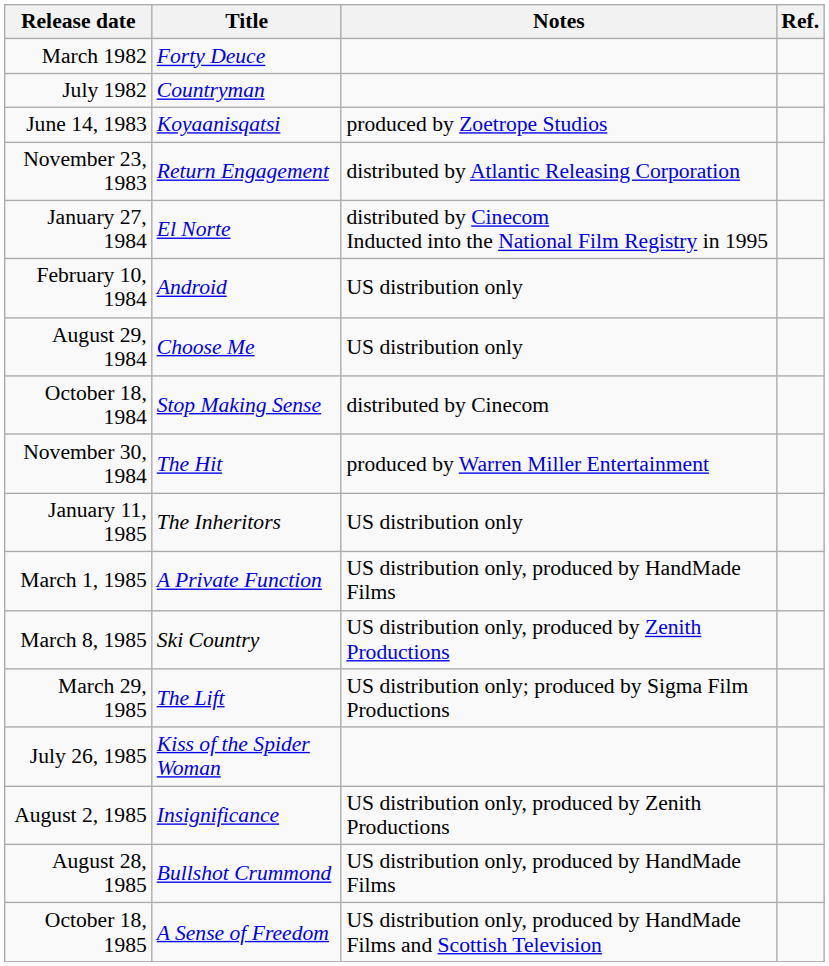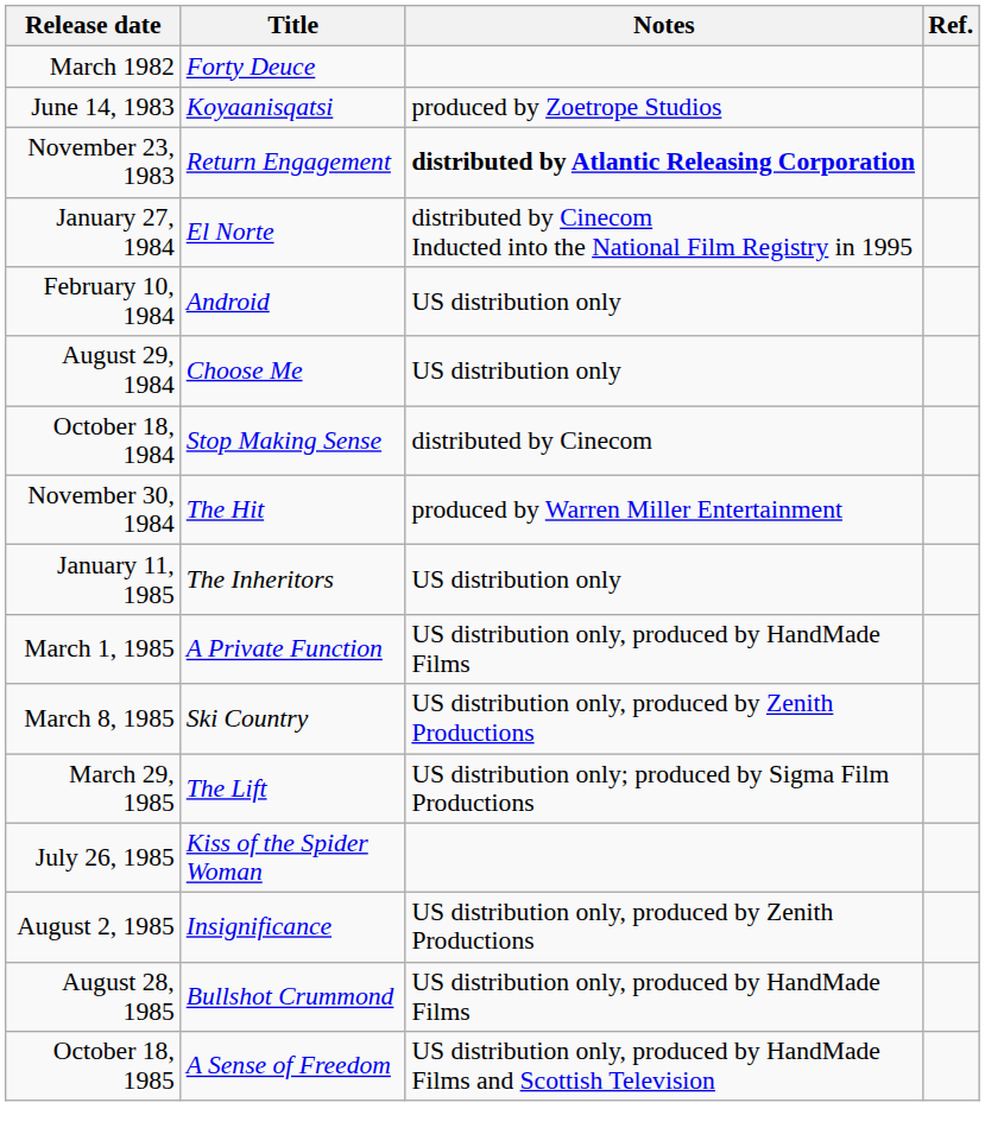 <table class="wikitable sortable">
 <tr>
 <th>Release date</th>
 <th>Title</th>
 <th>Notes</th>
 <th>Ref.</th>
 </tr>
 <tr>
 <td style="text-align:right;">March 1982</td>
 <td><em><a href='#'>Forty Deuce</a></em></td>
 <td></td>
 <td></td>
 </tr>
 <tr>
-<td style="text-align:right;">July 1982</td>
-<td><em><a href='#'>Countryman</a></em></td>
-<td></td>
-<td></td>
-</tr>
-<tr>
 <td style="text-align:right;">June 14, 1983</td>
 <td><em><a href='#'>Koyaanisqatsi</a></em></td>
 <td>produced by <a href='#'>Zoetrope Studios</a></td>
 <td></td>
 </tr>
 <tr>
 <td style="text-align:right;">November 23, 1983</td>
 <td><em><a href='#'>Return Engagement</a></em></td>
-<td>distributed by <a href='#'>Atlantic Releasing Corporation</a></td>
+<td><strong>distributed by <a href='#'>Atlantic Releasing Corporation</a></strong></td>
 <td></td>
 </tr>
 <tr>
 <td style="text-align:right;">January 27, 1984</td>
 <td><em><a href='#'>El Norte</a></em></td>
 <td>distributed by <a href='#'>Cinecom</a><br>Inducted into the <a href='#'>National Film Registry</a> in 1995</td>
 <td></td>
 </tr>
 <tr>
 <td style="text-align:right;">February 10, 1984</td>
 <td><em><a href='#'>Android</a></em></td>
 <td>US distribution only</td>
 <td></td>
 </tr>
 <tr>
 <td style="text-align:right;">August 29, 1984</td>
 <td><em><a href='#'>Choose Me</a></em></td>
 <td>US distribution only</td>
 <td></td>
 </tr>
 <tr>
 <td style="text-align:right;">October 18, 1984</td>
 <td><em><a href='#'>Stop Making Sense</a></em></td>
 <td>distributed by Cinecom</td>
 <td></td>
 </tr>
 <tr>
 <td style="text-align:right;">November 30, 1984</td>
 <td><em><a href='#'>The Hit</a></em></td>
 <td>produced by <a href='#'>Warren Miller Entertainment</a></td>
 <td></td>
 </tr>
 <tr>
 <td style="text-align:right;">January 11, 1985</td>
 <td><em>The Inheritors</em></td>
 <td>US distribution only</td>
 <td></td>
 </tr>
 <tr>
 <td style="text-align:right;">March 1, 1985</td>
 <td><em><a href='#'>A Private Function</a></em></td>
 <td>US distribution only, produced by HandMade Films</td>
 <td></td>
 </tr>
 <tr>
 <td style="text-align:right;">March 8, 1985</td>
 <td><em>Ski Country</em></td>
 <td>US distribution only, produced by <a href='#'>Zenith Productions</a></td>
 <td></td>
 </tr>
 <tr>
 <td style="text-align:right;">March 29, 1985</td>
 <td><em><a href='#'>The Lift</a></em></td>
 <td>US distribution only; produced by Sigma Film Productions</td>
 <td></td>
 </tr>
 <tr>
 <td style="text-align:right;">July 26, 1985</td>
 <td><em><a href='#'>Kiss of the Spider Woman</a></em></td>
 <td></td>
 <td></td>
 </tr>
 <tr>
 <td style="text-align:right;">August 2, 1985</td>
 <td><em><a href='#'>Insignificance</a></em></td>
 <td>US distribution only, produced by Zenith Productions</td>
 <td></td>
 </tr>
 <tr>
 <td style="text-align:right;">August 28, 1985</td>
 <td><em><a href='#'>Bullshot Crummond</a></em></td>
 <td>US distribution only, produced by HandMade Films</td>
 <td></td>
 </tr>
 <tr>
 <td style="text-align:right;">October 18, 1985</td>
 <td><em><a href='#'>A Sense of Freedom</a></em></td>
 <td>US distribution only, produced by HandMade Films and <a href='#'>Scottish Television</a></td>
 <td></td>
 </tr>
 </table>
